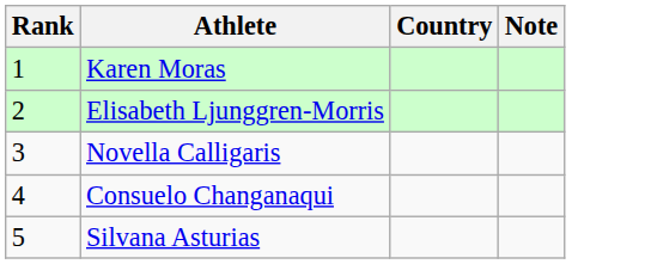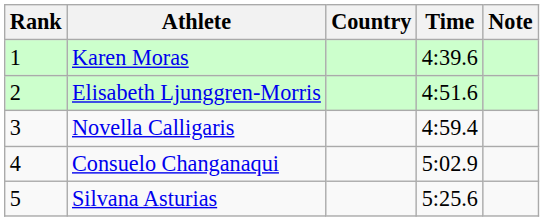 <table class="wikitable sortable">
 <tr>
 <th>Rank</th>
 <th>Athlete</th>
 <th>Country</th>
+<th>Time</th>
 <th>Note</th>
 </tr>
 <tr bgcolor=#CCFFCC>
 <td>1</td>
 <td><a href='#'>Karen Moras</a></td>
 <td></td>
+<td>4:39.6</td>
 <td></td>
 </tr>
 <tr bgcolor=#CCFFCC>
 <td>2</td>
 <td><a href='#'>Elisabeth Ljunggren-Morris</a></td>
 <td></td>
+<td>4:51.6</td>
 <td></td>
 </tr>
 <tr>
 <td>3</td>
 <td><a href='#'>Novella Calligaris</a></td>
 <td></td>
+<td>4:59.4</td>
 <td></td>
 </tr>
 <tr>
 <td>4</td>
 <td><a href='#'>Consuelo Changanaqui</a></td>
 <td></td>
+<td>5:02.9</td>
 <td></td>
 </tr>
 <tr>
 <td>5</td>
 <td><a href='#'>Silvana Asturias</a></td>
 <td></td>
+<td>5:25.6</td>
 <td></td>
 </tr>
 </table>
